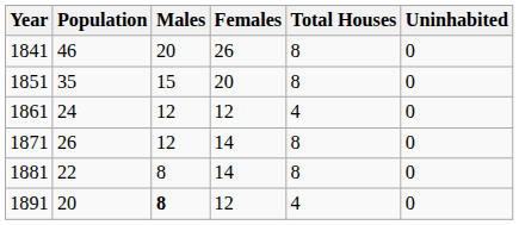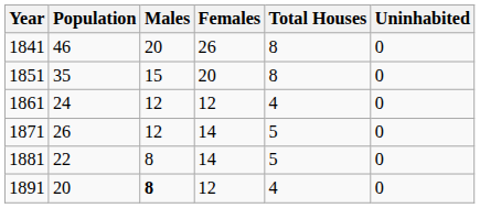 <table class="wikitable">
 <tr>
 <th>Year</th>
 <th>Population</th>
 <th>Males</th>
 <th>Females</th>
 <th>Total Houses</th>
 <th>Uninhabited</th>
 </tr>
 <tr>
 <td>1841</td>
 <td>46</td>
 <td>20</td>
 <td>26</td>
 <td>8</td>
 <td>0</td>
 </tr>
 <tr>
 <td>1851</td>
 <td>35</td>
 <td>15</td>
 <td>20</td>
 <td>8</td>
 <td>0</td>
 </tr>
 <tr>
 <td>1861</td>
 <td>24</td>
 <td>12</td>
 <td>12</td>
 <td>4</td>
 <td>0</td>
 </tr>
 <tr>
 <td>1871</td>
 <td>26</td>
 <td>12</td>
 <td>14</td>
-<td>8</td>
+<td>5</td>
 <td>0</td>
 </tr>
 <tr>
 <td>1881</td>
 <td>22</td>
 <td>8</td>
 <td>14</td>
-<td>8</td>
+<td>5</td>
 <td>0</td>
 </tr>
 <tr>
 <td>1891</td>
 <td>20</td>
 <td><strong>8</strong></td>
 <td>12</td>
 <td>4</td>
 <td>0</td>
 </tr>
 </table>
